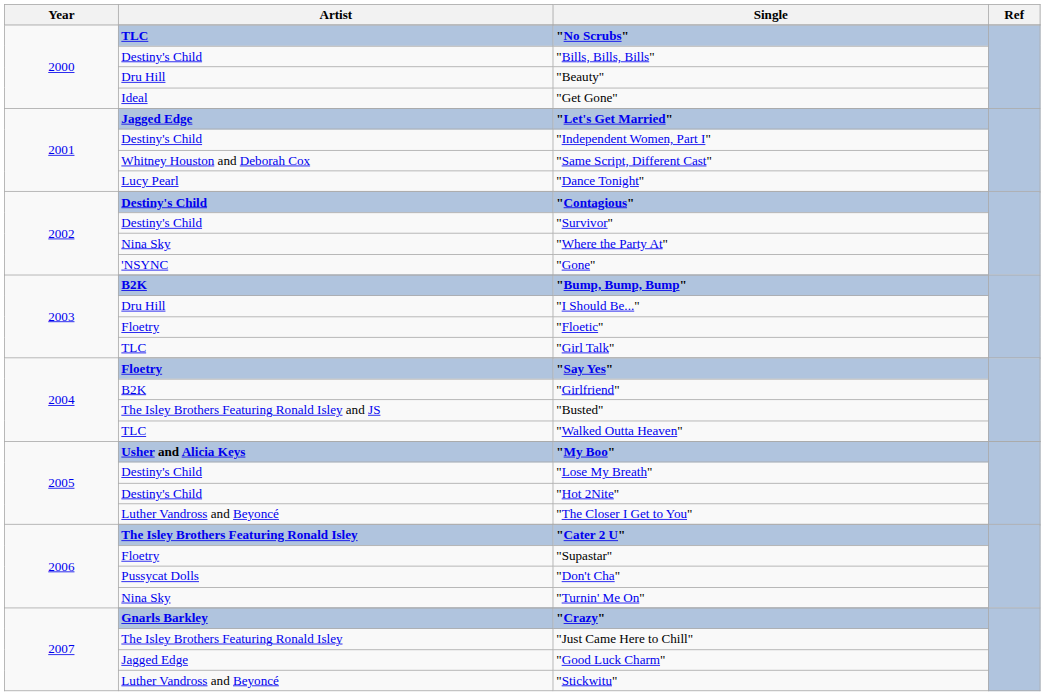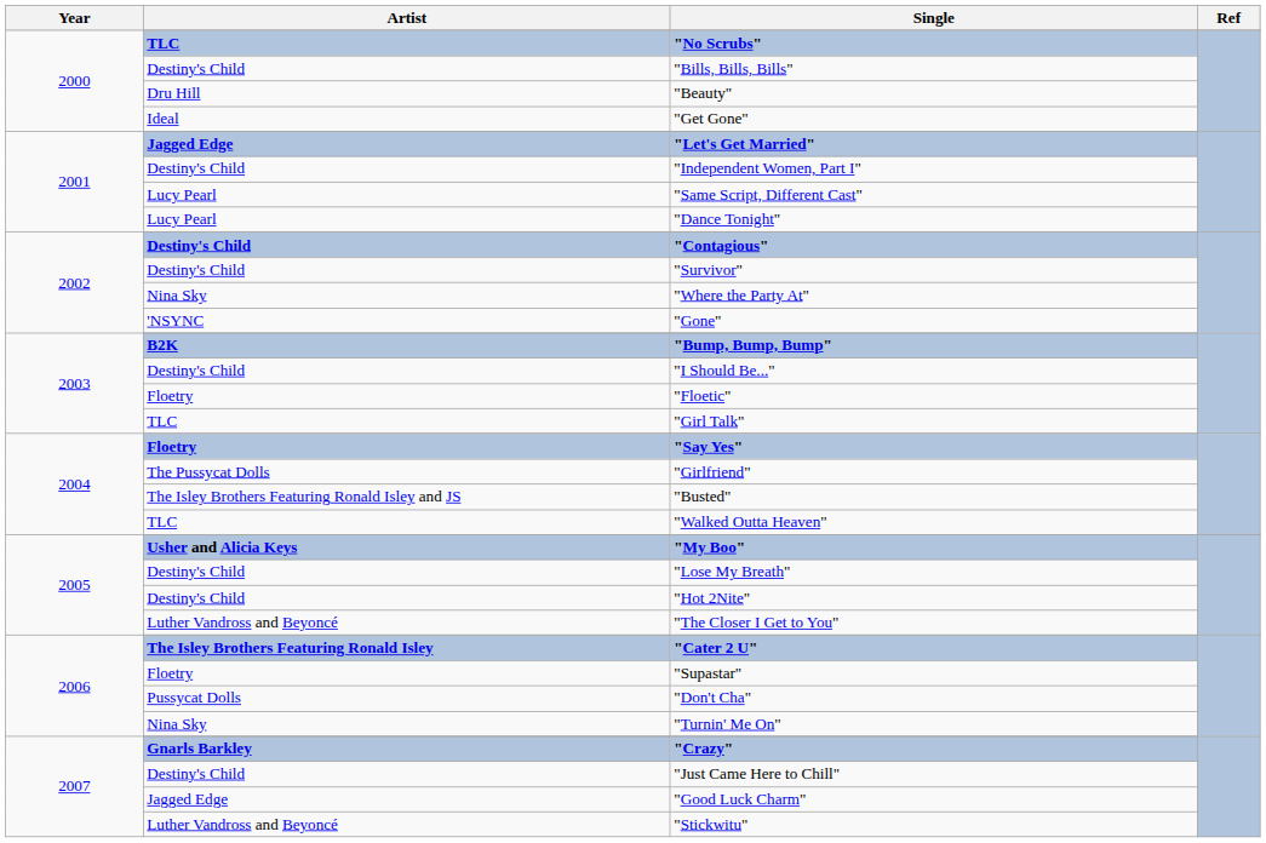 <table class="wikitable" style="width:100%;">
 <tr style="background:#bebebe;">
 <th style="width:11%;">Year</th>
 <th style="width:42%;">Artist</th>
 <th style="width:42%;">Single</th>
 <th style="width:5%;">Ref</th>
 </tr>
 <tr>
 <td rowspan="5" align="center"><a href='#'>2000</a></td>
 </tr>
 <tr style="background:#B0C4DE">
 <td><strong><a href='#'>TLC</a></strong></td>
 <td><strong>"<a href='#'>No Scrubs</a>"</strong></td>
 <td rowspan="5" align="center"></td>
 </tr>
 <tr>
 <td><a href='#'>Destiny's Child</a></td>
 <td>"<a href='#'>Bills, Bills, Bills</a>"</td>
 </tr>
 <tr>
 <td><a href='#'>Dru Hill</a></td>
 <td>"Beauty"</td>
 </tr>
 <tr>
 <td><a href='#'>Ideal</a></td>
 <td>"Get Gone"</td>
 </tr>
 <tr>
 <td rowspan="5" align="center"><a href='#'>2001</a></td>
 </tr>
 <tr style="background:#B0C4DE">
 <td><strong><a href='#'>Jagged Edge</a></strong></td>
 <td><strong>"<a href='#'>Let's Get Married</a>"</strong></td>
 <td rowspan="5" align="center"></td>
 </tr>
 <tr>
 <td><a href='#'>Destiny's Child</a></td>
 <td>"<a href='#'>Independent Women, Part I</a>"</td>
 </tr>
 <tr>
-<td><a href='#'>Whitney Houston</a> and <a href='#'>Deborah Cox</a></td>
+<td><a href='#'>Lucy Pearl</a></td>
 <td>"<a href='#'>Same Script, Different Cast</a>"</td>
 </tr>
 <tr>
 <td><a href='#'>Lucy Pearl</a></td>
 <td>"<a href='#'>Dance Tonight</a>"</td>
 </tr>
 <tr>
 <td rowspan="5" align="center"><a href='#'>2002</a></td>
 </tr>
 <tr style="background:#B0C4DE">
 <td><strong><a href='#'>Destiny's Child</a></strong></td>
 <td><strong>"<a href='#'>Contagious</a>"</strong></td>
 <td rowspan="5" align="center"></td>
 </tr>
 <tr>
 <td><a href='#'>Destiny's Child</a></td>
 <td>"<a href='#'>Survivor</a>"</td>
 </tr>
 <tr>
 <td><a href='#'>Nina Sky</a> </td>
 <td>"<a href='#'>Where the Party At</a>"</td>
 </tr>
 <tr>
 <td><a href='#'>'NSYNC</a></td>
 <td>"<a href='#'>Gone</a>"</td>
 </tr>
 <tr>
 <td rowspan="5" align="center"><a href='#'>2003</a></td>
 </tr>
 <tr style="background:#B0C4DE">
 <td><strong><a href='#'>B2K</a> </strong></td>
 <td><strong>"<a href='#'>Bump, Bump, Bump</a>"</strong></td>
 <td rowspan="5" align="center"></td>
 </tr>
 <tr>
-<td><a href='#'>Dru Hill</a></td>
+<td><a href='#'>Destiny's Child</a></td>
 <td>"<a href='#'>I Should Be...</a>"</td>
 </tr>
 <tr>
 <td><a href='#'>Floetry</a></td>
 <td>"<a href='#'>Floetic</a>"</td>
 </tr>
 <tr>
 <td><a href='#'>TLC</a></td>
 <td>"<a href='#'>Girl Talk</a>"</td>
 </tr>
 <tr>
 <td rowspan="5" align="center"><a href='#'>2004</a></td>
 </tr>
 <tr style="background:#B0C4DE">
 <td><strong><a href='#'>Floetry</a></strong></td>
 <td><strong>"<a href='#'>Say Yes</a>"</strong></td>
 <td rowspan="4" align="center"></td>
 </tr>
 <tr>
-<td><a href='#'>B2K</a></td>
+<td><a href='#'>The Pussycat Dolls</a> </td>
 <td>"<a href='#'>Girlfriend</a>"</td>
 </tr>
 <tr>
 <td><a href='#'>The Isley Brothers Featuring Ronald Isley</a> and <a href='#'>JS</a></td>
 <td>"Busted"</td>
 </tr>
 <tr>
 <td><a href='#'>TLC</a></td>
 <td>"<a href='#'>Walked Outta Heaven</a>"</td>
 </tr>
 <tr>
 <td rowspan="5" align="center"><a href='#'>2005</a></td>
 </tr>
 <tr style="background:#B0C4DE">
 <td><strong><a href='#'>Usher</a> and <a href='#'>Alicia Keys</a></strong></td>
 <td><strong>"<a href='#'>My Boo</a>"</strong></td>
 <td rowspan="5" align="center"></td>
 </tr>
 <tr>
 <td><a href='#'>Destiny's Child</a></td>
 <td>"<a href='#'>Lose My Breath</a>"</td>
 </tr>
 <tr>
 <td><a href='#'>Destiny's Child</a></td>
 <td>"<a href='#'>Hot 2Nite</a>"</td>
 </tr>
 <tr>
 <td><a href='#'>Luther Vandross</a> and <a href='#'>Beyoncé</a></td>
 <td>"<a href='#'>The Closer I Get to You</a>"</td>
 </tr>
 <tr>
 <td rowspan="5" align="center"><a href='#'>2006</a></td>
 </tr>
 <tr style="background:#B0C4DE">
 <td><strong><a href='#'>The Isley Brothers Featuring Ronald Isley</a></strong></td>
 <td><strong>"<a href='#'>Cater 2 U</a>"</strong></td>
 <td rowspan="5" align="center"></td>
 </tr>
 <tr>
 <td><a href='#'>Floetry</a> </td>
 <td>"Supastar"</td>
 </tr>
 <tr>
 <td><a href='#'>Pussycat Dolls</a> </td>
 <td>"<a href='#'>Don't Cha</a>"</td>
 </tr>
 <tr>
 <td><a href='#'>Nina Sky</a> </td>
 <td>"<a href='#'>Turnin' Me On</a>"</td>
 </tr>
 <tr>
 <td rowspan="5" align="center"><a href='#'>2007</a></td>
 </tr>
 <tr style="background:#B0C4DE">
 <td><strong><a href='#'>Gnarls Barkley</a></strong></td>
 <td><strong>"<a href='#'>Crazy</a>"</strong></td>
 <td rowspan="4" align="center"></td>
 </tr>
 <tr>
-<td><a href='#'>The Isley Brothers Featuring Ronald Isley</a></td>
+<td><a href='#'>Destiny's Child</a></td>
 <td>"Just Came Here to Chill"</td>
 </tr>
 <tr>
 <td><a href='#'>Jagged Edge</a></td>
 <td>"<a href='#'>Good Luck Charm</a>"</td>
 </tr>
 <tr>
 <td><a href='#'>Luther Vandross</a> and <a href='#'>Beyoncé</a></td>
 <td>"<a href='#'>Stickwitu</a>"</td>
 </tr>
 </table>
